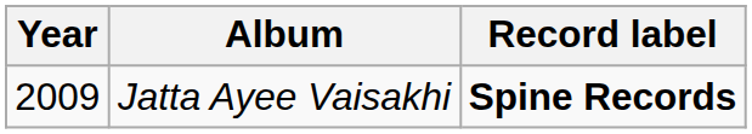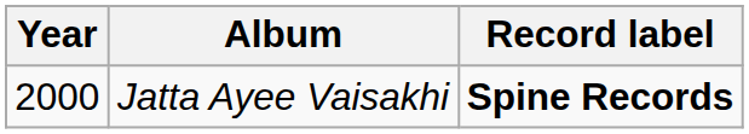 <table class="wikitable sortable">
 <tr>
 <th>Year</th>
 <th>Album</th>
 <th>Record label</th>
 </tr>
 <tr>
-<td>2009</td>
+<td>2000</td>
 <td><em>Jatta Ayee Vaisakhi</em></td>
 <td><strong>Spine Records</strong></td>
 </tr>
 </table>
